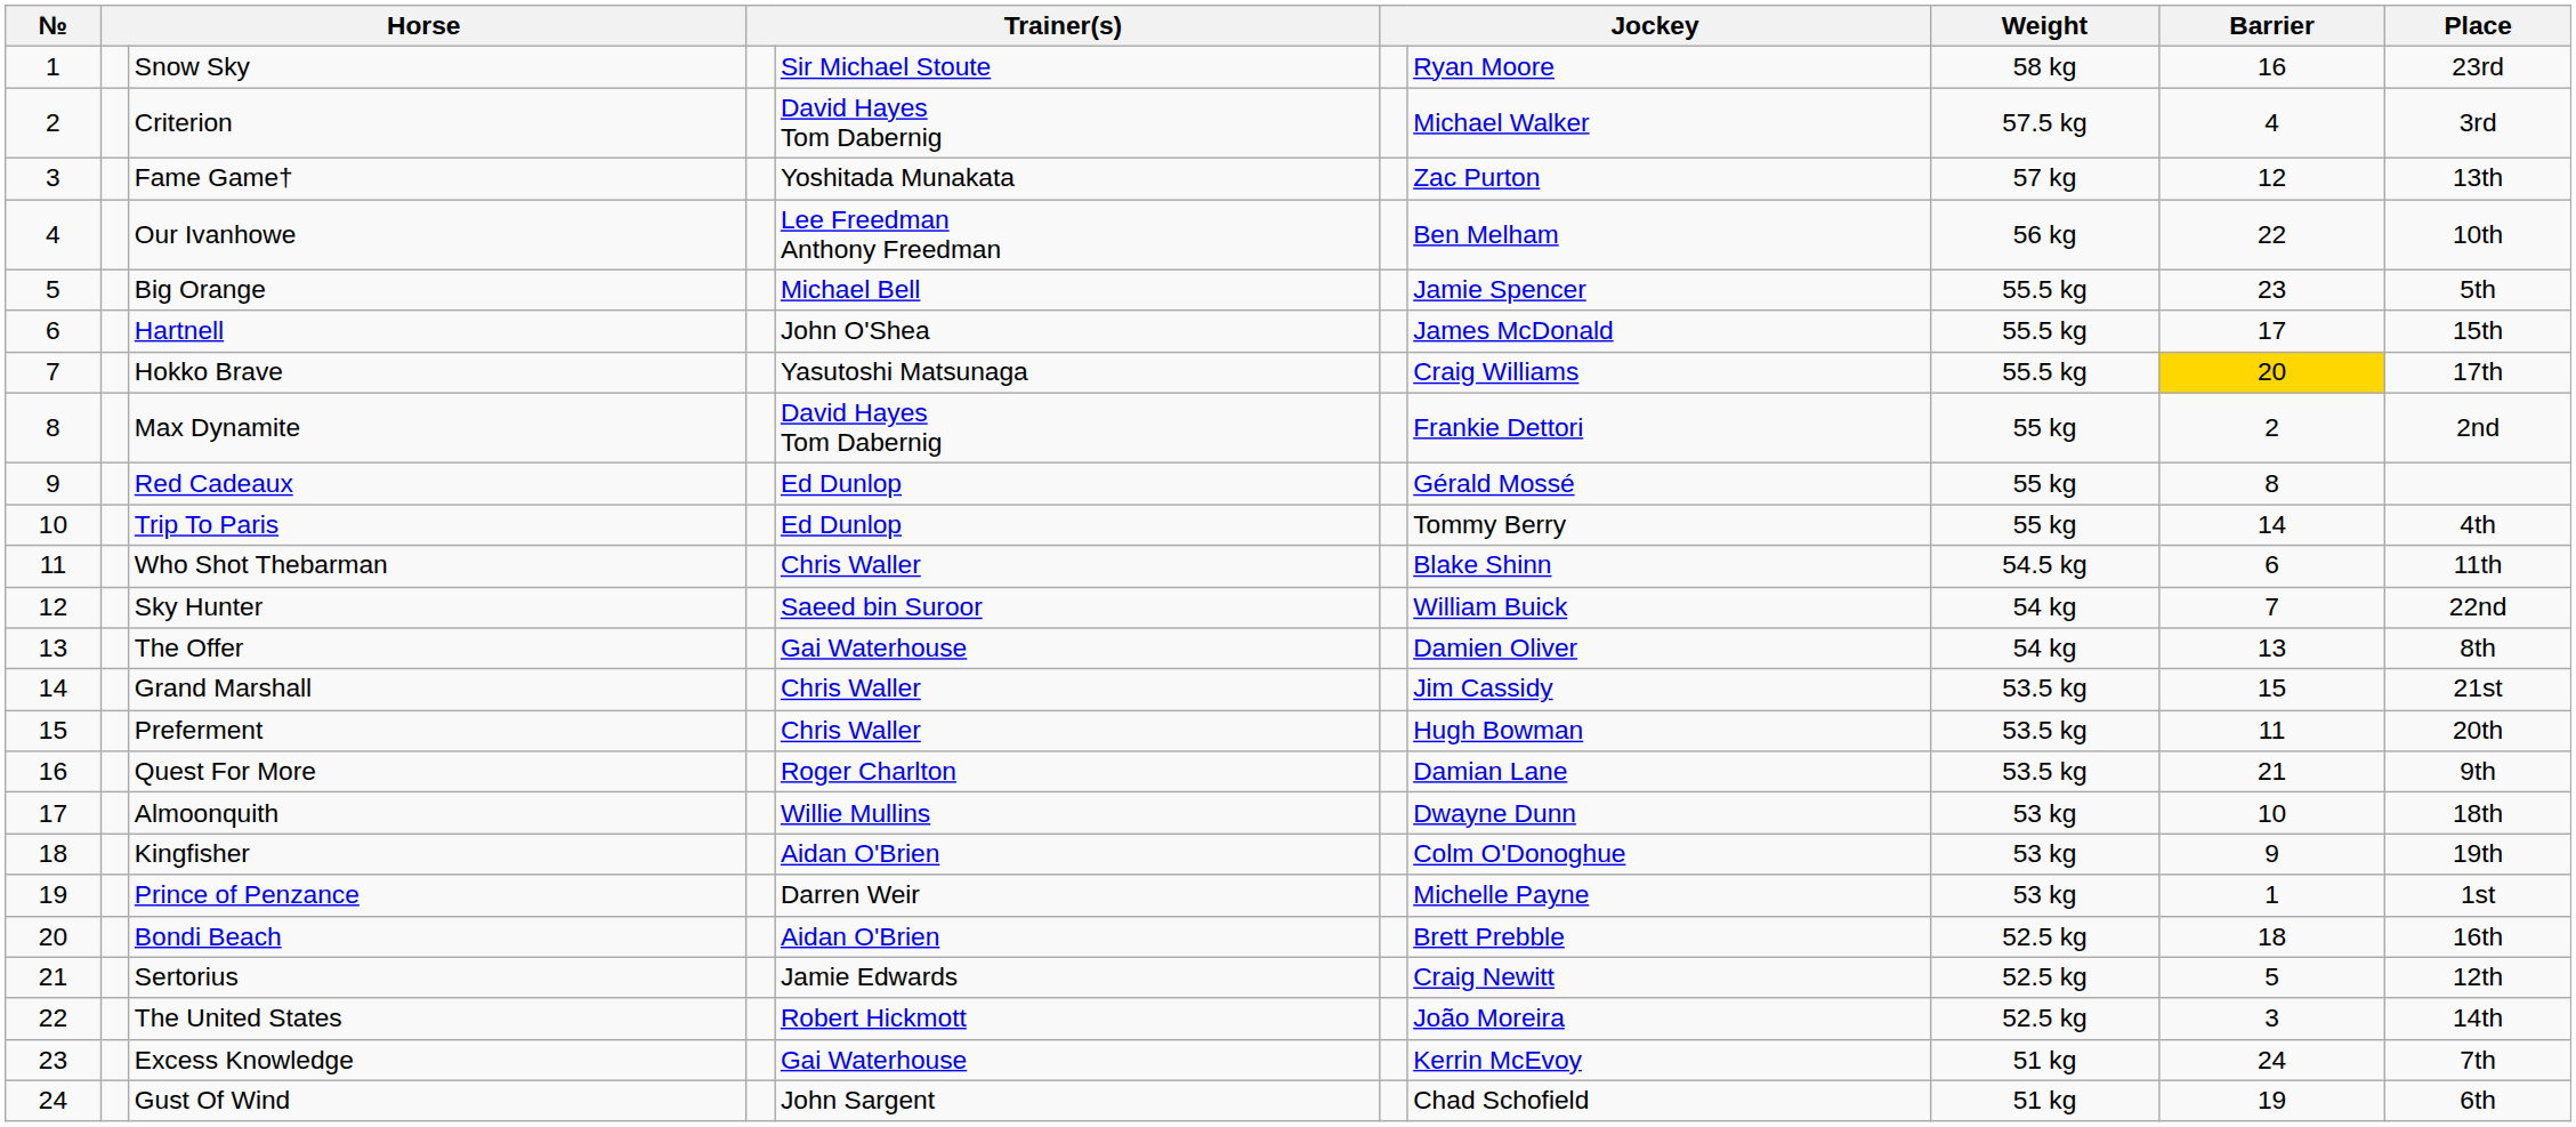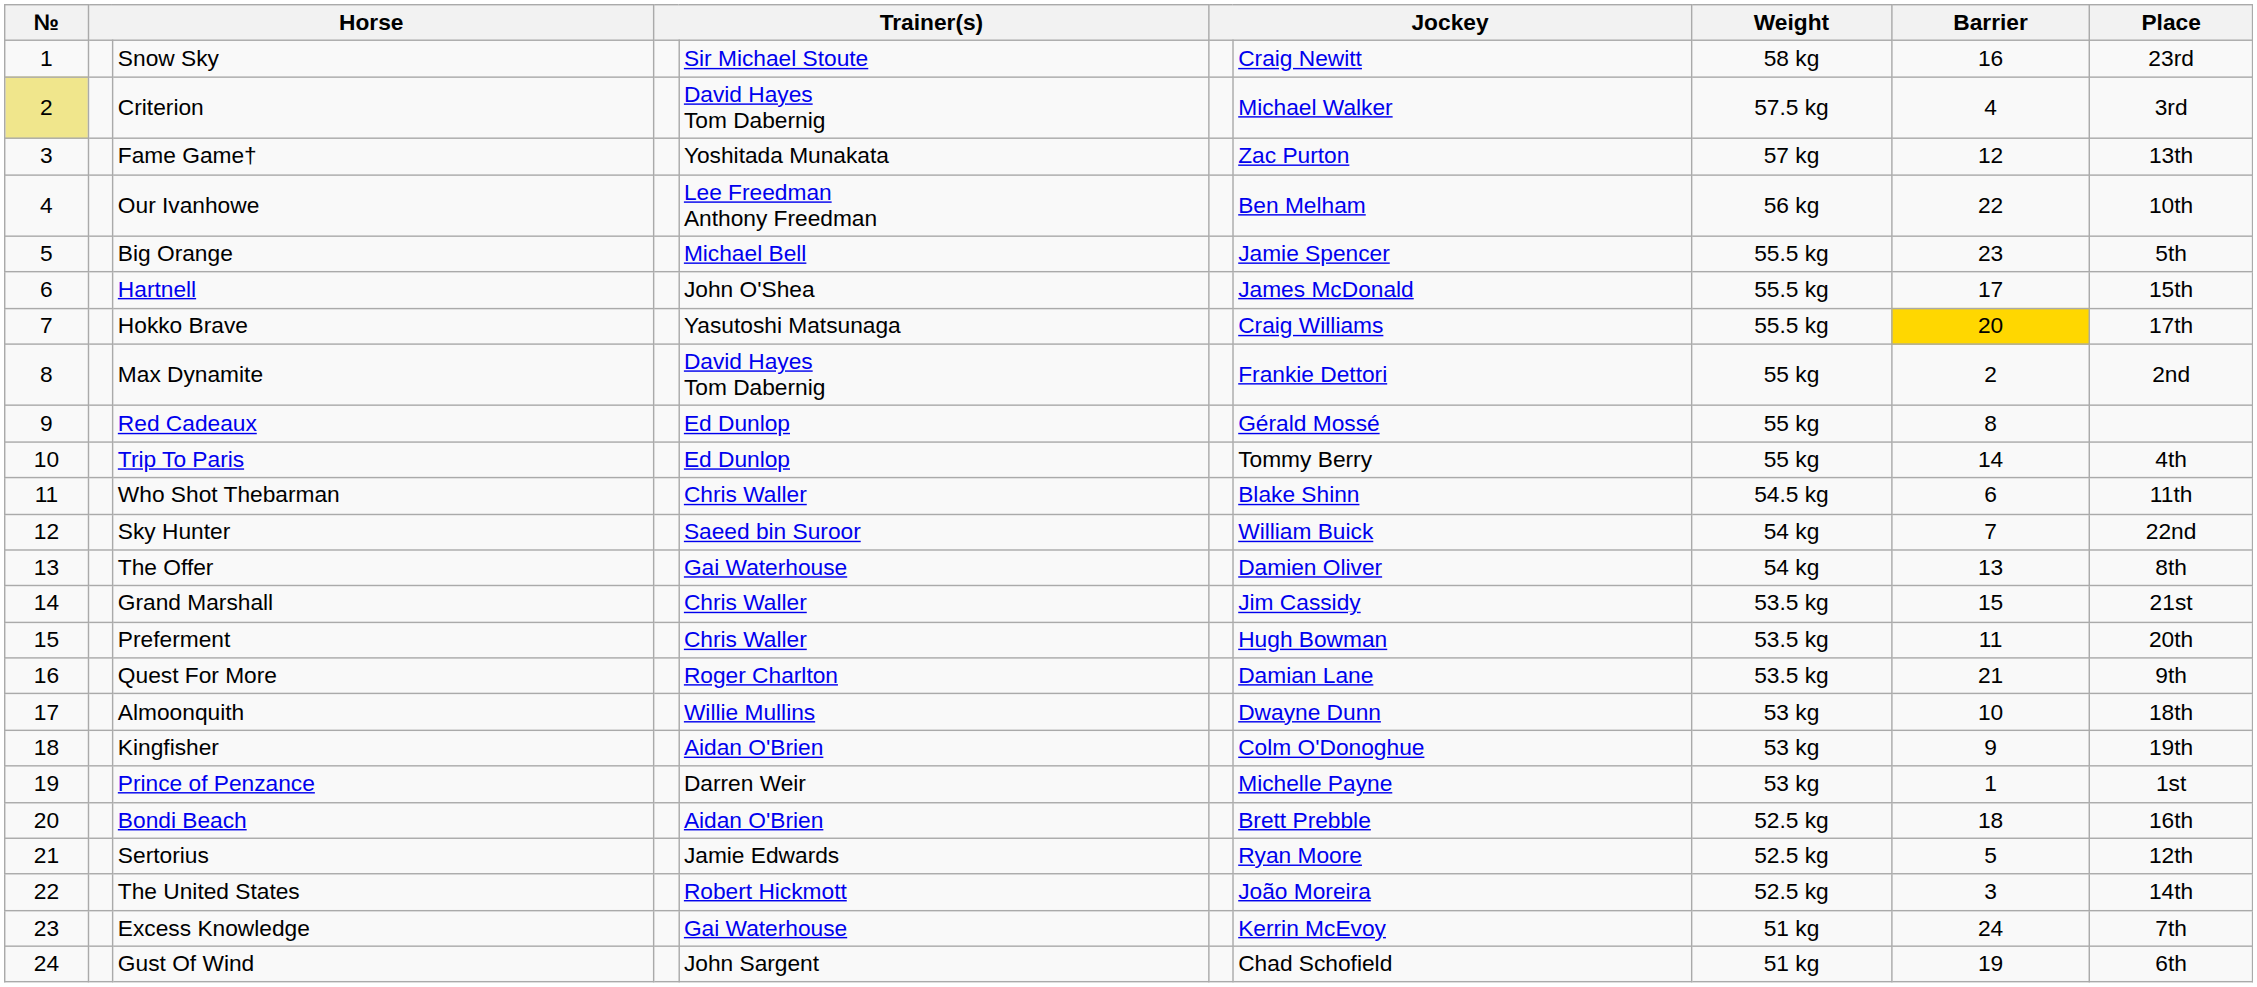 <table class="wikitable sortable" style="text-align:center; width:100%;">
 <tr>
 <th>№</th>
 <th colspan=2>Horse</th>
 <th colspan=2>Trainer(s)</th>
 <th colspan=2>Jockey</th>
 <th>Weight</th>
 <th>Barrier</th>
 <th>Place</th>
 </tr>
 <tr>
 <td>1</td>
 <td></td>
 <td align="left">Snow Sky</td>
 <td></td>
 <td align=left><a href='#'>Sir Michael Stoute</a></td>
 <td></td>
-<td align=left><a href='#'>Ryan Moore</a></td>
+<td align=left><a href='#'>Craig Newitt</a></td>
 <td>58 kg</td>
 <td>16</td>
 <td>23rd</td>
 </tr>
 <tr>
-<td>2</td>
+<td style="background: khaki;">2</td>
 <td></td>
 <td align=left>Criterion</td>
 <td> <br> </td>
 <td align=left><a href='#'>David Hayes</a> <br> Tom Dabernig</td>
 <td></td>
 <td align=left><a href='#'>Michael Walker</a></td>
 <td>57.5 kg</td>
 <td>4</td>
 <td>3rd</td>
 </tr>
 <tr>
 <td>3</td>
 <td></td>
 <td align=left>Fame Game†</td>
 <td></td>
 <td align="left">Yoshitada Munakata</td>
 <td></td>
 <td align=left><a href='#'>Zac Purton</a></td>
 <td>57 kg</td>
 <td>12</td>
 <td>13th</td>
 </tr>
 <tr>
 <td>4</td>
 <td></td>
 <td align=left>Our Ivanhowe</td>
 <td></td>
 <td align=left><a href='#'>Lee Freedman</a> <br> Anthony Freedman</td>
 <td></td>
 <td align=left><a href='#'>Ben Melham</a></td>
 <td>56 kg</td>
 <td>22</td>
 <td>10th</td>
 </tr>
 <tr>
 <td>5</td>
 <td></td>
 <td align="left">Big Orange</td>
 <td></td>
 <td align=left><a href='#'>Michael Bell</a></td>
 <td></td>
 <td align=left><a href='#'>Jamie Spencer</a></td>
 <td>55.5 kg</td>
 <td>23</td>
 <td>5th</td>
 </tr>
 <tr>
 <td>6</td>
 <td></td>
 <td align="left"><a href='#'>Hartnell</a></td>
 <td></td>
 <td align=left>John O'Shea</td>
 <td></td>
 <td align=left><a href='#'>James McDonald</a></td>
 <td>55.5 kg</td>
 <td>17</td>
 <td>15th</td>
 </tr>
 <tr>
 <td>7</td>
 <td></td>
 <td align=left>Hokko Brave</td>
 <td></td>
 <td align=left>Yasutoshi Matsunaga</td>
 <td></td>
 <td align=left><a href='#'>Craig Williams</a></td>
 <td>55.5 kg</td>
 <td style="background: gold;">20</td>
 <td>17th</td>
 </tr>
 <tr>
 <td>8</td>
 <td></td>
 <td align=left>Max Dynamite</td>
 <td></td>
 <td align=left><a href='#'>David Hayes</a> <br> Tom Dabernig</td>
 <td></td>
 <td align=left><a href='#'>Frankie Dettori</a></td>
 <td>55 kg</td>
 <td>2</td>
 <td>2nd</td>
 </tr>
 <tr>
 <td>9</td>
 <td></td>
 <td align=left><a href='#'>Red Cadeaux</a></td>
 <td></td>
 <td align=left><a href='#'>Ed Dunlop</a></td>
 <td></td>
 <td align=left><a href='#'>Gérald Mossé</a></td>
 <td>55 kg</td>
 <td>8</td>
 <td></td>
 </tr>
 <tr>
 <td>10</td>
 <td></td>
 <td align="left"><a href='#'>Trip To Paris</a></td>
 <td></td>
 <td align=left><a href='#'>Ed Dunlop</a></td>
 <td></td>
 <td align=left>Tommy Berry</td>
 <td>55 kg</td>
 <td>14</td>
 <td>4th</td>
 </tr>
 <tr>
 <td>11</td>
 <td></td>
 <td align=left>Who Shot Thebarman</td>
 <td></td>
 <td align="left"><a href='#'>Chris Waller</a></td>
 <td></td>
 <td align=left><a href='#'>Blake Shinn</a></td>
 <td>54.5 kg</td>
 <td>6</td>
 <td>11th</td>
 </tr>
 <tr>
 <td>12</td>
 <td></td>
 <td align=left>Sky Hunter</td>
 <td></td>
 <td align=left><a href='#'>Saeed bin Suroor</a></td>
 <td></td>
 <td align=left><a href='#'>William Buick</a></td>
 <td>54 kg</td>
 <td>7</td>
 <td>22nd</td>
 </tr>
 <tr>
 <td>13</td>
 <td></td>
 <td align=left>The Offer</td>
 <td></td>
 <td align=left><a href='#'>Gai Waterhouse</a></td>
 <td></td>
 <td align=left><a href='#'>Damien Oliver</a></td>
 <td>54 kg</td>
 <td>13</td>
 <td>8th</td>
 </tr>
 <tr>
 <td>14</td>
 <td></td>
 <td align=left>Grand Marshall</td>
 <td></td>
 <td align=left><a href='#'>Chris Waller</a></td>
 <td></td>
 <td align=left><a href='#'>Jim Cassidy</a></td>
 <td>53.5 kg</td>
 <td>15</td>
 <td>21st</td>
 </tr>
 <tr>
 <td>15</td>
 <td></td>
 <td align=left>Preferment</td>
 <td></td>
 <td align="left"><a href='#'>Chris Waller</a></td>
 <td></td>
 <td align=left><a href='#'>Hugh Bowman</a></td>
 <td>53.5 kg</td>
 <td>11</td>
 <td>20th</td>
 </tr>
 <tr>
 <td>16</td>
 <td></td>
 <td align=left>Quest For More</td>
 <td></td>
 <td align=left><a href='#'>Roger Charlton</a></td>
 <td></td>
 <td align=left><a href='#'>Damian Lane</a></td>
 <td>53.5 kg</td>
 <td>21</td>
 <td>9th</td>
 </tr>
 <tr>
 <td>17</td>
 <td></td>
 <td align=left>Almoonquith</td>
 <td> <br> </td>
 <td align=left><a href='#'>Willie Mullins</a></td>
 <td></td>
 <td align=left><a href='#'>Dwayne Dunn</a></td>
 <td>53 kg</td>
 <td>10</td>
 <td>18th</td>
 </tr>
 <tr>
 <td>18</td>
 <td></td>
 <td align=left>Kingfisher</td>
 <td></td>
 <td align=left><a href='#'>Aidan O'Brien</a></td>
 <td></td>
 <td align=left><a href='#'>Colm O'Donoghue</a></td>
 <td>53 kg</td>
 <td>9</td>
 <td>19th</td>
 </tr>
 <tr>
 <td>19</td>
 <td></td>
 <td align=left><a href='#'>Prince of Penzance</a></td>
 <td></td>
 <td align=left>Darren Weir</td>
 <td></td>
 <td align=left><a href='#'>Michelle Payne</a></td>
 <td>53 kg</td>
 <td>1</td>
 <td>1st</td>
 </tr>
 <tr>
 <td>20</td>
 <td></td>
 <td align=left><a href='#'>Bondi Beach</a></td>
 <td></td>
 <td align=left><a href='#'>Aidan O'Brien</a></td>
 <td></td>
 <td align=left><a href='#'>Brett Prebble</a></td>
 <td>52.5 kg</td>
 <td>18</td>
 <td>16th</td>
 </tr>
 <tr>
 <td>21</td>
 <td></td>
 <td align="left">Sertorius</td>
 <td></td>
 <td align=left>Jamie Edwards</td>
 <td></td>
-<td align=left><a href='#'>Craig Newitt</a></td>
+<td align=left><a href='#'>Ryan Moore</a></td>
 <td>52.5 kg</td>
 <td>5</td>
 <td>12th</td>
 </tr>
 <tr>
 <td>22</td>
 <td></td>
 <td align=left>The United States</td>
 <td></td>
 <td align=left><a href='#'>Robert Hickmott</a></td>
 <td></td>
 <td align=left><a href='#'>João Moreira</a></td>
 <td>52.5 kg</td>
 <td>3</td>
 <td>14th</td>
 </tr>
 <tr>
 <td>23</td>
 <td></td>
 <td align=left>Excess Knowledge</td>
 <td></td>
 <td align=left><a href='#'>Gai Waterhouse</a></td>
 <td></td>
 <td align=left><a href='#'>Kerrin McEvoy</a></td>
 <td>51 kg</td>
 <td>24</td>
 <td>7th</td>
 </tr>
 <tr>
 <td>24</td>
 <td></td>
 <td align=left>Gust Of Wind</td>
 <td></td>
 <td align=left>John Sargent</td>
 <td></td>
 <td align=left>Chad Schofield</td>
 <td>51 kg</td>
 <td>19</td>
 <td>6th</td>
 </tr>
 </table>
